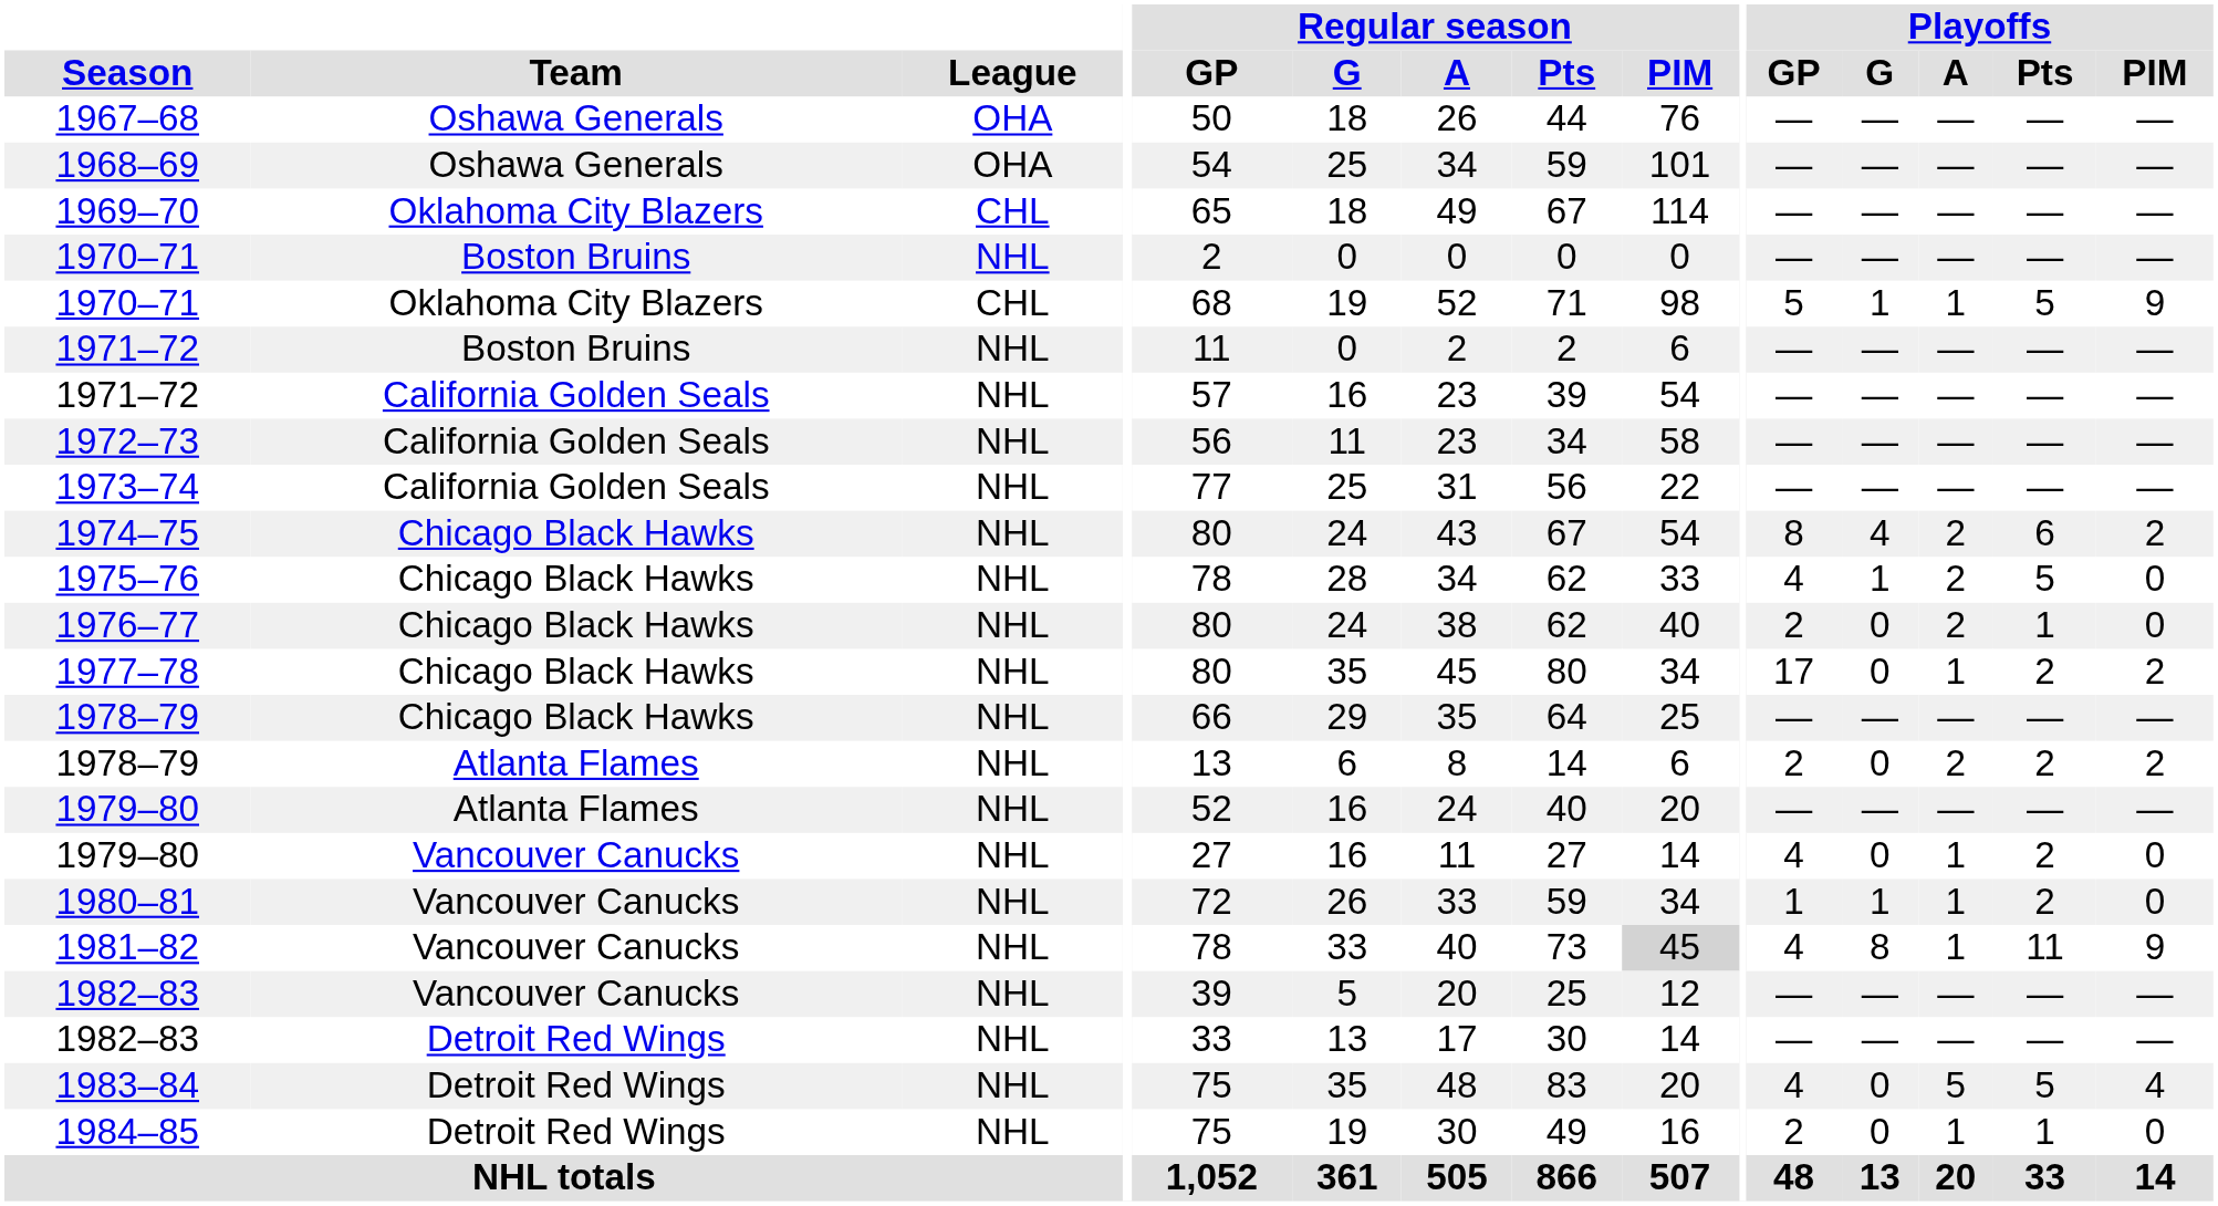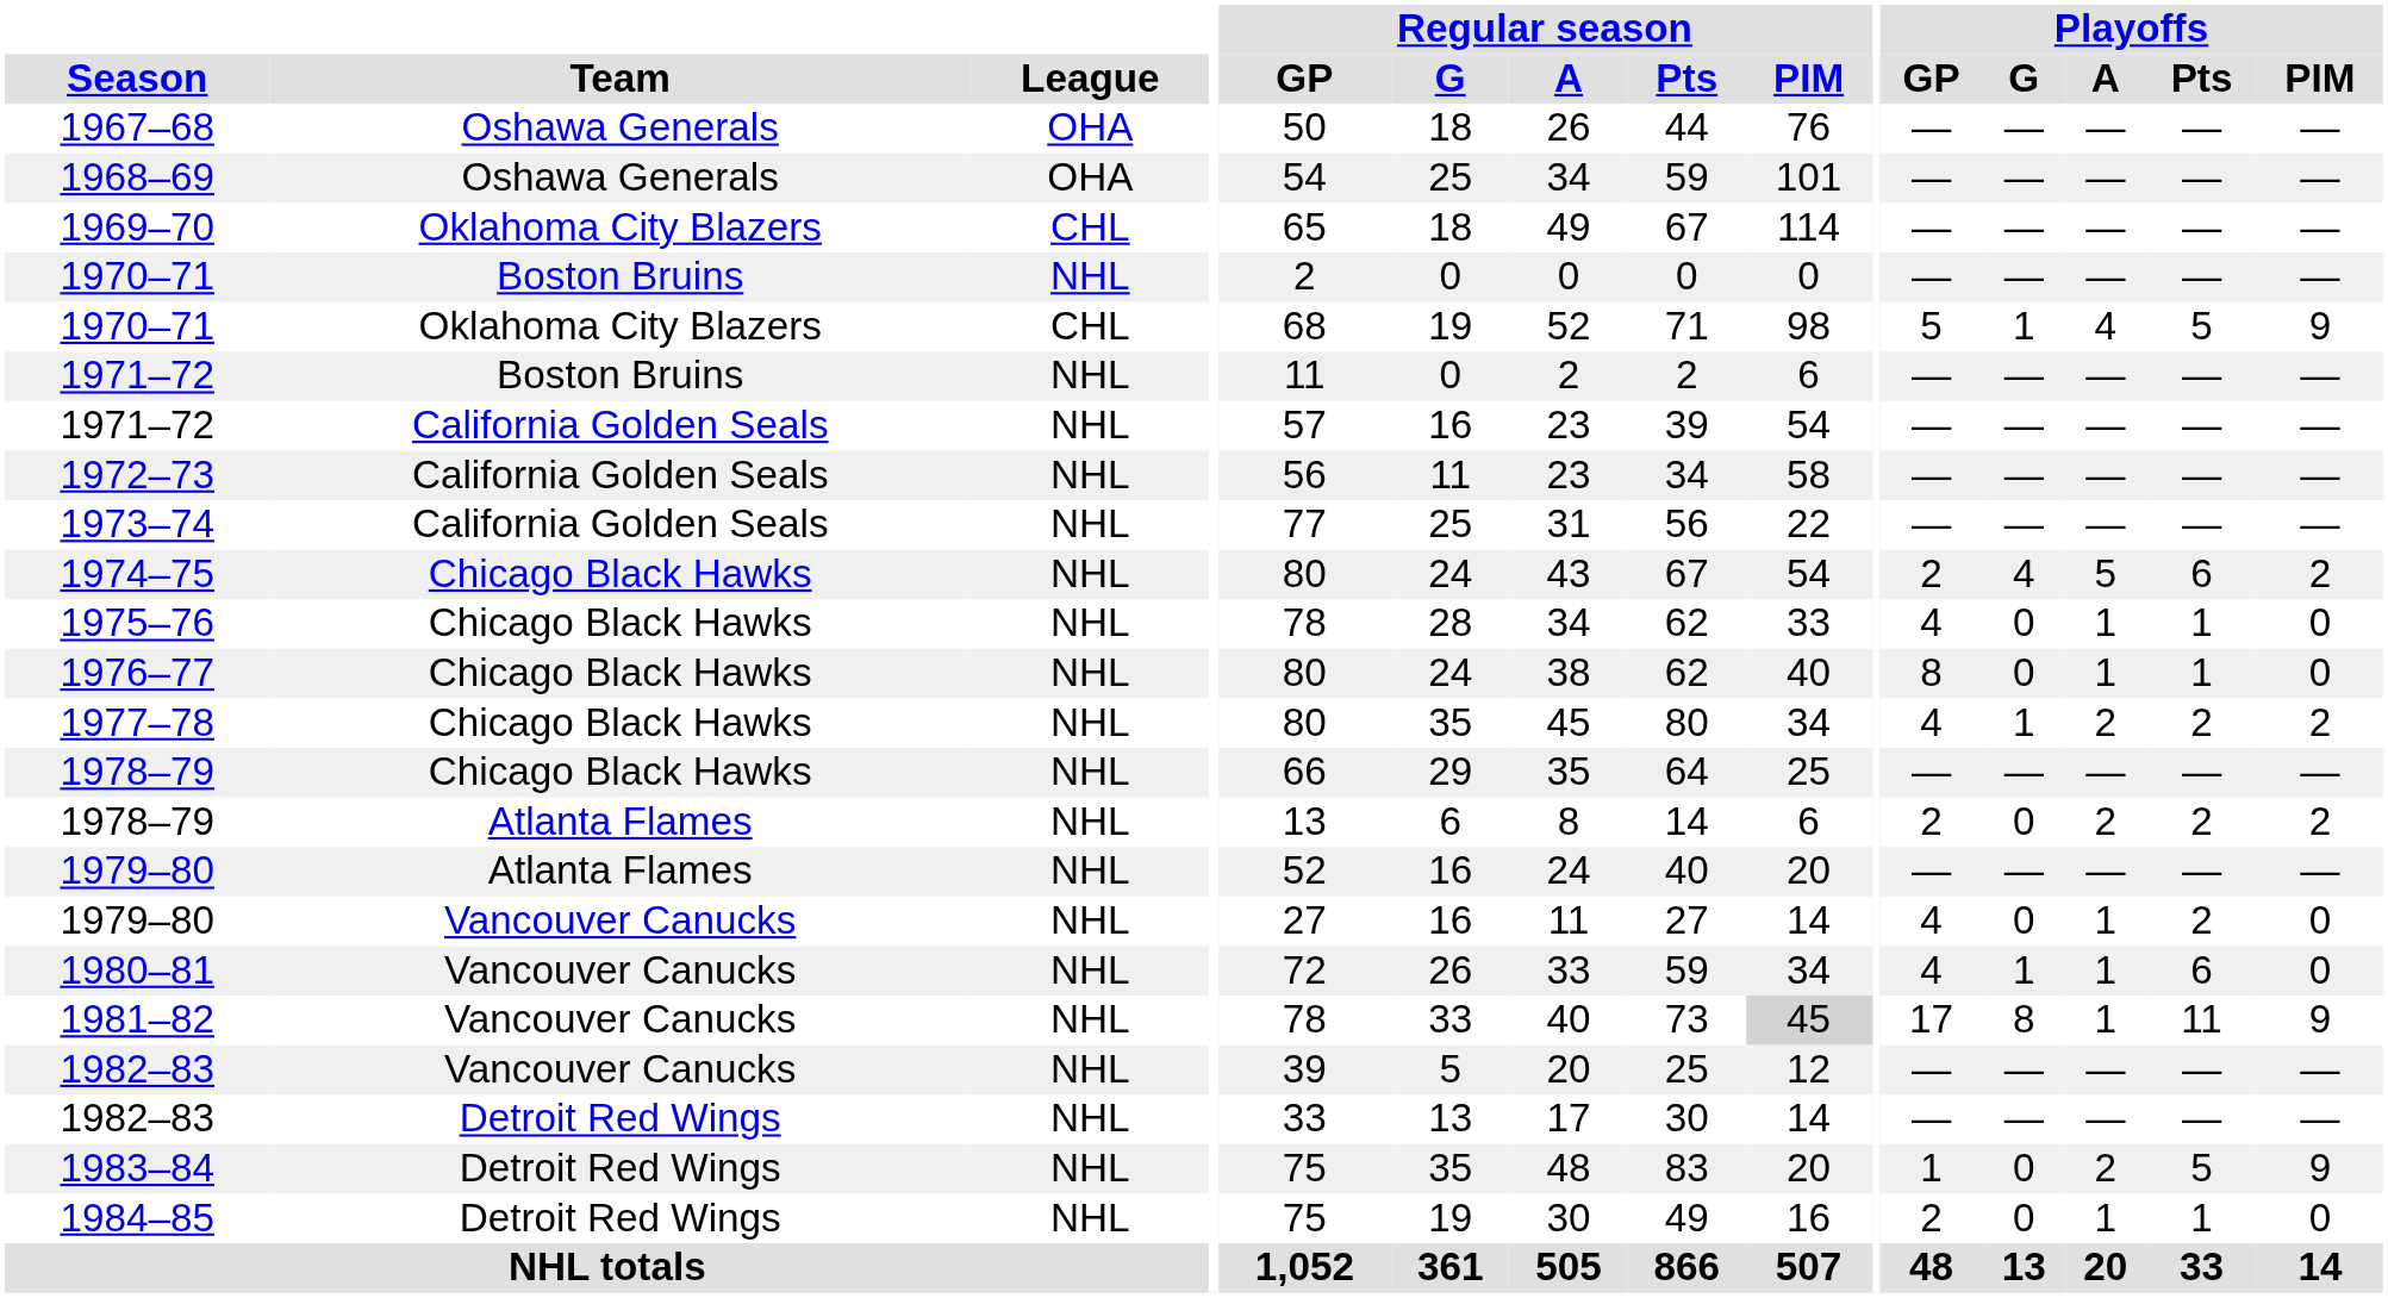 <table border="0" cellpadding="1" cellspacing="0" style="text-align:center; width:60em">
 <tr bgcolor="#e0e0e0">
 <th colspan="3" bgcolor="#ffffff"></th>
 <th rowspan="100" bgcolor="#ffffff"></th>
 <th colspan="5"><a href='#'>Regular season</a></th>
 <th rowspan="100" bgcolor="#ffffff"></th>
 <th colspan="5"><a href='#'>Playoffs</a></th>
 </tr>
 <tr bgcolor="#e0e0e0">
 <th><a href='#'>Season</a></th>
 <th>Team</th>
 <th>League</th>
 <th>GP</th>
 <th><a href='#'>G</a></th>
 <th><a href='#'>A</a></th>
 <th><a href='#'>Pts</a></th>
 <th><a href='#'>PIM</a></th>
 <th>GP</th>
 <th>G</th>
 <th>A</th>
 <th>Pts</th>
 <th>PIM</th>
 </tr>
 <tr>
 <td><a href='#'>1967–68</a></td>
 <td><a href='#'>Oshawa Generals</a></td>
 <td><a href='#'>OHA</a></td>
 <td>50</td>
 <td>18</td>
 <td>26</td>
 <td>44</td>
 <td>76</td>
 <td>—</td>
 <td>—</td>
 <td>—</td>
 <td>—</td>
 <td>—</td>
 </tr>
 <tr bgcolor="#f0f0f0">
 <td><a href='#'>1968–69</a></td>
 <td>Oshawa Generals</td>
 <td>OHA</td>
 <td>54</td>
 <td>25</td>
 <td>34</td>
 <td>59</td>
 <td>101</td>
 <td>—</td>
 <td>—</td>
 <td>—</td>
 <td>—</td>
 <td>—</td>
 </tr>
 <tr>
 <td><a href='#'>1969–70</a></td>
 <td><a href='#'>Oklahoma City Blazers</a></td>
 <td><a href='#'>CHL</a></td>
 <td>65</td>
 <td>18</td>
 <td>49</td>
 <td>67</td>
 <td>114</td>
 <td>—</td>
 <td>—</td>
 <td>—</td>
 <td>—</td>
 <td>—</td>
 </tr>
 <tr bgcolor="#f0f0f0">
 <td><a href='#'>1970–71</a></td>
 <td><a href='#'>Boston Bruins</a></td>
 <td><a href='#'>NHL</a></td>
 <td>2</td>
 <td>0</td>
 <td>0</td>
 <td>0</td>
 <td>0</td>
 <td>—</td>
 <td>—</td>
 <td>—</td>
 <td>—</td>
 <td>—</td>
 </tr>
 <tr>
 <td><a href='#'>1970–71</a></td>
 <td>Oklahoma City Blazers</td>
 <td>CHL</td>
 <td>68</td>
 <td>19</td>
 <td>52</td>
 <td>71</td>
 <td>98</td>
 <td>5</td>
 <td>1</td>
-<td>1</td>
+<td>4</td>
 <td>5</td>
 <td>9</td>
 </tr>
 <tr bgcolor="#f0f0f0">
 <td><a href='#'>1971–72</a></td>
 <td>Boston Bruins</td>
 <td>NHL</td>
 <td>11</td>
 <td>0</td>
 <td>2</td>
 <td>2</td>
 <td>6</td>
 <td>—</td>
 <td>—</td>
 <td>—</td>
 <td>—</td>
 <td>—</td>
 </tr>
 <tr>
 <td>1971–72</td>
 <td><a href='#'>California Golden Seals</a></td>
 <td>NHL</td>
 <td>57</td>
 <td>16</td>
 <td>23</td>
 <td>39</td>
 <td>54</td>
 <td>—</td>
 <td>—</td>
 <td>—</td>
 <td>—</td>
 <td>—</td>
 </tr>
 <tr bgcolor="#f0f0f0">
 <td><a href='#'>1972–73</a></td>
 <td>California Golden Seals</td>
 <td>NHL</td>
 <td>56</td>
 <td>11</td>
 <td>23</td>
 <td>34</td>
 <td>58</td>
 <td>—</td>
 <td>—</td>
 <td>—</td>
 <td>—</td>
 <td>—</td>
 </tr>
 <tr>
 <td><a href='#'>1973–74</a></td>
 <td>California Golden Seals</td>
 <td>NHL</td>
 <td>77</td>
 <td>25</td>
 <td>31</td>
 <td>56</td>
 <td>22</td>
 <td>—</td>
 <td>—</td>
 <td>—</td>
 <td>—</td>
 <td>—</td>
 </tr>
 <tr bgcolor="#f0f0f0">
 <td><a href='#'>1974–75</a></td>
 <td><a href='#'>Chicago Black Hawks</a></td>
 <td>NHL</td>
 <td>80</td>
 <td>24</td>
 <td>43</td>
 <td>67</td>
 <td>54</td>
-<td>8</td>
+<td>2</td>
 <td>4</td>
-<td>2</td>
+<td>5</td>
 <td>6</td>
 <td>2</td>
 </tr>
 <tr>
 <td><a href='#'>1975–76</a></td>
 <td>Chicago Black Hawks</td>
 <td>NHL</td>
 <td>78</td>
 <td>28</td>
 <td>34</td>
 <td>62</td>
 <td>33</td>
 <td>4</td>
+<td>0</td>
 <td>1</td>
-<td>2</td>
-<td>5</td>
+<td>1</td>
 <td>0</td>
 </tr>
 <tr bgcolor="#f0f0f0">
 <td><a href='#'>1976–77</a></td>
 <td>Chicago Black Hawks</td>
 <td>NHL</td>
 <td>80</td>
 <td>24</td>
 <td>38</td>
 <td>62</td>
 <td>40</td>
-<td>2</td>
+<td>8</td>
 <td>0</td>
-<td>2</td>
+<td>1</td>
 <td>1</td>
 <td>0</td>
 </tr>
 <tr>
 <td><a href='#'>1977–78</a></td>
 <td>Chicago Black Hawks</td>
 <td>NHL</td>
 <td>80</td>
 <td>35</td>
 <td>45</td>
 <td>80</td>
 <td>34</td>
-<td>17</td>
-<td>0</td>
+<td>4</td>
 <td>1</td>
+<td>2</td>
 <td>2</td>
 <td>2</td>
 </tr>
 <tr bgcolor="#f0f0f0">
 <td><a href='#'>1978–79</a></td>
 <td>Chicago Black Hawks</td>
 <td>NHL</td>
 <td>66</td>
 <td>29</td>
 <td>35</td>
 <td>64</td>
 <td>25</td>
 <td>—</td>
 <td>—</td>
 <td>—</td>
 <td>—</td>
 <td>—</td>
 </tr>
 <tr>
 <td>1978–79</td>
 <td><a href='#'>Atlanta Flames</a></td>
 <td>NHL</td>
 <td>13</td>
 <td>6</td>
 <td>8</td>
 <td>14</td>
 <td>6</td>
 <td>2</td>
 <td>0</td>
 <td>2</td>
 <td>2</td>
 <td>2</td>
 </tr>
 <tr bgcolor="#f0f0f0">
 <td><a href='#'>1979–80</a></td>
 <td>Atlanta Flames</td>
 <td>NHL</td>
 <td>52</td>
 <td>16</td>
 <td>24</td>
 <td>40</td>
 <td>20</td>
 <td>—</td>
 <td>—</td>
 <td>—</td>
 <td>—</td>
 <td>—</td>
 </tr>
 <tr>
 <td>1979–80</td>
 <td><a href='#'>Vancouver Canucks</a></td>
 <td>NHL</td>
 <td>27</td>
 <td>16</td>
 <td>11</td>
 <td>27</td>
 <td>14</td>
 <td>4</td>
 <td>0</td>
 <td>1</td>
 <td>2</td>
 <td>0</td>
 </tr>
 <tr bgcolor="#f0f0f0">
 <td><a href='#'>1980–81</a></td>
 <td>Vancouver Canucks</td>
 <td>NHL</td>
 <td>72</td>
 <td>26</td>
 <td>33</td>
 <td>59</td>
 <td>34</td>
+<td>4</td>
 <td>1</td>
 <td>1</td>
-<td>1</td>
-<td>2</td>
+<td>6</td>
 <td>0</td>
 </tr>
 <tr>
 <td><a href='#'>1981–82</a></td>
 <td>Vancouver Canucks</td>
 <td>NHL</td>
 <td>78</td>
 <td>33</td>
 <td>40</td>
 <td>73</td>
 <td style="background: lightgrey;">45</td>
-<td>4</td>
+<td>17</td>
 <td>8</td>
 <td>1</td>
 <td>11</td>
 <td>9</td>
 </tr>
 <tr bgcolor="#f0f0f0">
 <td><a href='#'>1982–83</a></td>
 <td>Vancouver Canucks</td>
 <td>NHL</td>
 <td>39</td>
 <td>5</td>
 <td>20</td>
 <td>25</td>
 <td>12</td>
 <td>—</td>
 <td>—</td>
 <td>—</td>
 <td>—</td>
 <td>—</td>
 </tr>
 <tr>
 <td>1982–83</td>
 <td><a href='#'>Detroit Red Wings</a></td>
 <td>NHL</td>
 <td>33</td>
 <td>13</td>
 <td>17</td>
 <td>30</td>
 <td>14</td>
 <td>—</td>
 <td>—</td>
 <td>—</td>
 <td>—</td>
 <td>—</td>
 </tr>
 <tr bgcolor="#f0f0f0">
 <td><a href='#'>1983–84</a></td>
 <td>Detroit Red Wings</td>
 <td>NHL</td>
 <td>75</td>
 <td>35</td>
 <td>48</td>
 <td>83</td>
 <td>20</td>
-<td>4</td>
+<td>1</td>
 <td>0</td>
+<td>2</td>
 <td>5</td>
-<td>5</td>
-<td>4</td>
+<td>9</td>
 </tr>
 <tr>
 <td><a href='#'>1984–85</a></td>
 <td>Detroit Red Wings</td>
 <td>NHL</td>
 <td>75</td>
 <td>19</td>
 <td>30</td>
 <td>49</td>
 <td>16</td>
 <td>2</td>
 <td>0</td>
 <td>1</td>
 <td>1</td>
 <td>0</td>
 </tr>
 <tr bgcolor="#e0e0e0">
 <th colspan="3">NHL totals</th>
 <th>1,052</th>
 <th>361</th>
 <th>505</th>
 <th>866</th>
 <th>507</th>
 <th>48</th>
 <th>13</th>
 <th>20</th>
 <th>33</th>
 <th>14</th>
 </tr>
 </table>
